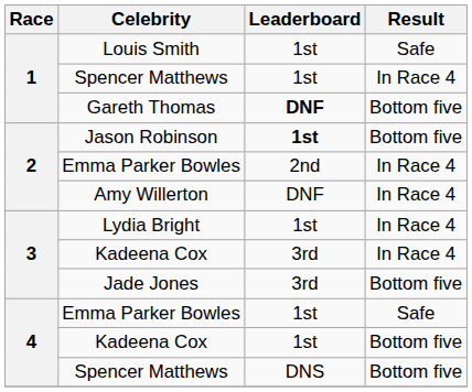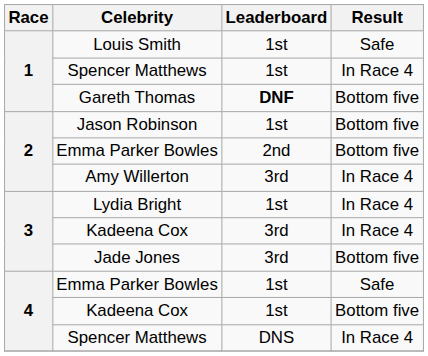 <table class="wikitable plainrowheaders" style="text-align:center;">
 <tr>
 <th>Race</th>
 <th>Celebrity</th>
 <th>Leaderboard</th>
 <th>Result</th>
 </tr>
 <tr>
 <th rowspan=3>1</th>
 <td>Louis Smith</td>
 <td>1st</td>
 <td>Safe</td>
 </tr>
 <tr>
 <td>Spencer Matthews</td>
 <td>1st</td>
 <td>In Race 4</td>
 </tr>
 <tr>
 <td>Gareth Thomas</td>
 <td><strong>DNF</strong></td>
 <td>Bottom five</td>
 </tr>
 <tr>
 <th rowspan=3>2</th>
 <td>Jason Robinson</td>
-<td><strong>1st</strong></td>
+<td>1st</td>
 <td>Bottom five</td>
 </tr>
 <tr>
 <td>Emma Parker Bowles</td>
 <td>2nd</td>
-<td>In Race 4</td>
+<td>Bottom five</td>
 </tr>
 <tr>
 <td>Amy Willerton</td>
-<td>DNF</td>
+<td>3rd</td>
 <td>In Race 4</td>
 </tr>
 <tr>
 <th rowspan=3>3</th>
 <td>Lydia Bright</td>
 <td>1st</td>
 <td>In Race 4</td>
 </tr>
 <tr>
 <td>Kadeena Cox</td>
 <td>3rd</td>
 <td>In Race 4</td>
 </tr>
 <tr>
 <td>Jade Jones</td>
 <td>3rd</td>
 <td>Bottom five</td>
 </tr>
 <tr>
 <th rowspan=3>4</th>
 <td>Emma Parker Bowles</td>
 <td>1st</td>
 <td>Safe</td>
 </tr>
 <tr>
 <td>Kadeena Cox</td>
 <td>1st</td>
 <td>Bottom five</td>
 </tr>
 <tr>
 <td>Spencer Matthews</td>
 <td>DNS</td>
-<td>Bottom five</td>
+<td>In Race 4</td>
 </tr>
 <tr>
 </tr>
 </table>
